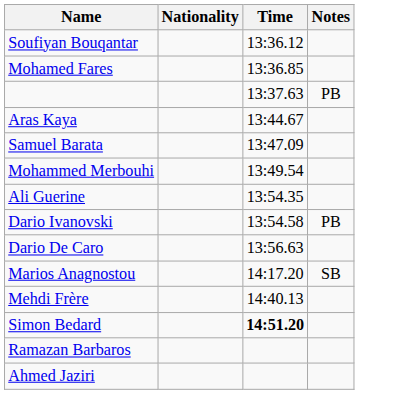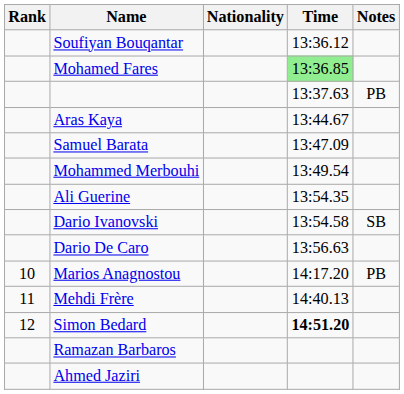 <table class="wikitable sortable" style="text-align:center">
 <tr>
+<th>Rank</th>
 <th>Name</th>
 <th>Nationality</th>
 <th>Time</th>
 <th>Notes</th>
 </tr>
 <tr>
+<td></td>
 <td align=left><a href='#'>Soufiyan Bouqantar</a></td>
 <td align=left></td>
 <td>13:36.12</td>
 <td></td>
 </tr>
 <tr>
+<td></td>
 <td align=left><a href='#'>Mohamed Fares</a></td>
 <td align=left></td>
-<td>13:36.85</td>
+<td style="background: lightgreen;">13:36.85</td>
 <td></td>
 </tr>
 <tr>
+<td></td>
 <td align=left></td>
 <td align=left></td>
 <td>13:37.63</td>
 <td>PB</td>
 </tr>
 <tr>
+<td></td>
 <td align=left><a href='#'>Aras Kaya</a></td>
 <td align=left></td>
 <td>13:44.67</td>
 <td></td>
 </tr>
 <tr>
+<td></td>
 <td align=left><a href='#'>Samuel Barata</a></td>
 <td align=left></td>
 <td>13:47.09</td>
 <td></td>
 </tr>
 <tr>
+<td></td>
 <td align=left><a href='#'>Mohammed Merbouhi</a></td>
 <td align=left></td>
 <td>13:49.54</td>
 <td></td>
 </tr>
 <tr>
+<td></td>
 <td align=left><a href='#'>Ali Guerine</a></td>
 <td align=left></td>
 <td>13:54.35</td>
 <td></td>
 </tr>
 <tr>
+<td></td>
 <td align=left><a href='#'>Dario Ivanovski</a></td>
 <td align=left></td>
 <td>13:54.58</td>
-<td>PB</td>
+<td>SB</td>
 </tr>
 <tr>
+<td></td>
 <td align=left><a href='#'>Dario De Caro</a></td>
 <td align=left></td>
 <td>13:56.63</td>
 <td></td>
 </tr>
 <tr>
+<td>10</td>
 <td align=left><a href='#'>Marios Anagnostou</a></td>
 <td align=left></td>
 <td>14:17.20</td>
-<td>SB</td>
+<td>PB</td>
 </tr>
 <tr>
+<td>11</td>
 <td align=left><a href='#'>Mehdi Frère</a></td>
 <td align=left></td>
 <td>14:40.13</td>
 <td></td>
 </tr>
 <tr>
+<td>12</td>
 <td align=left><a href='#'>Simon Bedard</a></td>
 <td align=left></td>
 <td><strong>14:51.20</strong></td>
 <td></td>
 </tr>
 <tr>
+<td></td>
 <td align=left><a href='#'>Ramazan Barbaros</a></td>
 <td align=left></td>
 <td></td>
 <td></td>
 </tr>
 <tr>
+<td></td>
 <td align=left><a href='#'>Ahmed Jaziri</a></td>
 <td align=left></td>
 <td></td>
 <td></td>
 </tr>
 </table>
